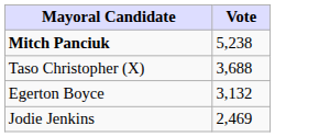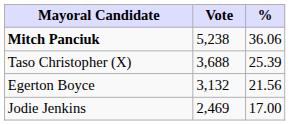 <table class="wikitable">
 <tr>
 <th style="background:#ddf; width:200px;">Mayoral Candidate</th>
 <th style="background:#ddf; width:50px;">Vote</th>
+<th style="background:#ddf; width:30px;">%</th>
 </tr>
 <tr>
 <td><strong>Mitch Panciuk</strong></td>
 <td>5,238</td>
+<td>36.06</td>
 </tr>
 <tr>
 <td>Taso Christopher (X)</td>
 <td>3,688</td>
+<td>25.39</td>
 </tr>
 <tr>
 <td>Egerton Boyce</td>
 <td>3,132</td>
+<td>21.56</td>
 </tr>
 <tr>
 <td>Jodie Jenkins</td>
 <td>2,469</td>
+<td>17.00</td>
 </tr>
 </table>
